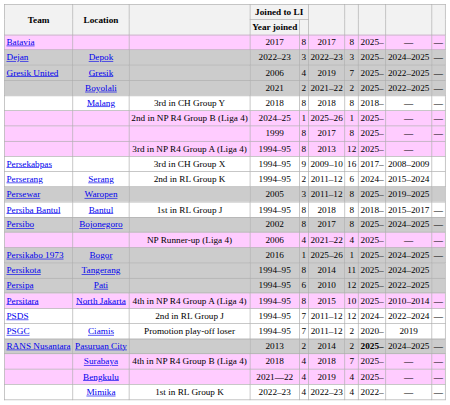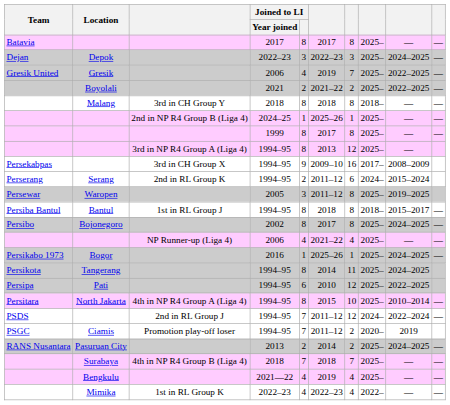 <table class="wikitable sortable" style="text-align: center; font-size: 90%;">
 <tr>
 <th rowspan="2">Team</th>
 <th rowspan="2">Location</th>
 <th rowspan="2"></th>
 <th colspan="2">Joined to LI</th>
 <th rowspan="2"></th>
 <th rowspan="2"></th>
 <th rowspan="2"></th>
 <th rowspan="2"></th>
 <th rowspan="2"></th>
 </tr>
 <tr>
 <th>Year joined</th>
 <th></th>
 </tr>
 <tr bgcolor="#ffccff">
 <td style="text-align: left;"><a href='#'>Batavia</a></td>
 <td></td>
 <td></td>
 <td>2017</td>
 <td>8</td>
 <td>2017</td>
 <td>8</td>
 <td>2025–</td>
 <td>—</td>
 <td>—</td>
 </tr>
 <tr bgcolor="#cccccc">
 <td style="text-align: left;"><a href='#'>Dejan</a></td>
 <td><a href='#'>Depok</a></td>
 <td></td>
 <td>2022–23</td>
 <td>3</td>
 <td>2022–23</td>
 <td>3</td>
 <td>2025–</td>
 <td>2024–2025</td>
 <td>—</td>
 </tr>
 <tr bgcolor="#cccccc">
 <td style="text-align: left;"><a href='#'>Gresik United</a></td>
 <td><a href='#'>Gresik</a></td>
 <td></td>
 <td>2006</td>
 <td>4</td>
 <td>2019</td>
 <td>7</td>
 <td>2025–</td>
 <td>2022–2025</td>
 <td>—</td>
 </tr>
 <tr bgcolor="#cccccc">
 <td style="text-align: left;"></td>
 <td><a href='#'>Boyolali</a></td>
 <td></td>
 <td>2021</td>
 <td>2</td>
 <td>2021–22</td>
 <td>2</td>
 <td>2025–</td>
 <td>2022–2025</td>
 <td>—</td>
 </tr>
 <tr bgcolor="#ffffff">
 <td style="text-align: left;"></td>
 <td><a href='#'>Malang</a></td>
 <td>3rd in CH Group Y</td>
 <td>2018</td>
 <td>8</td>
 <td>2018</td>
 <td>8</td>
 <td>2018–</td>
 <td>—</td>
 <td>—</td>
 </tr>
 <tr bgcolor="#ffccff">
 <td style="text-align: left;"></td>
 <td></td>
 <td>2nd in NP R4 Group B (Liga 4)</td>
 <td>2024–25</td>
 <td>1</td>
 <td>2025–26</td>
 <td>1</td>
 <td>2025–</td>
 <td>—</td>
 <td>—</td>
 </tr>
 <tr bgcolor="#ffccff">
 <td style="text-align: left;"></td>
 <td></td>
 <td></td>
 <td>1999</td>
 <td>8</td>
 <td>2017</td>
 <td>8</td>
 <td>2025–</td>
 <td>—</td>
 <td>—</td>
 </tr>
 <tr bgcolor="#ffccff">
 <td style="text-align: left;"></td>
 <td></td>
 <td>3rd in NP R4 Group A (Liga 4)</td>
 <td>1994–95</td>
 <td>8</td>
 <td>2013</td>
 <td>12</td>
 <td>2025–</td>
 <td>—</td>
 <td></td>
 </tr>
 <tr bgcolor="#ffffff">
 <td style="text-align: left;"><a href='#'>Persekabpas</a></td>
 <td></td>
 <td>3rd in CH Group X</td>
 <td>1994–95</td>
 <td>9</td>
 <td>2009–10</td>
 <td>16</td>
 <td>2017–</td>
 <td>2008–2009</td>
 <td></td>
 </tr>
 <tr bgcolor="#ffffff">
 <td style="text-align: left;"><a href='#'>Perserang</a></td>
 <td><a href='#'>Serang</a></td>
 <td>2nd in RL Group K</td>
 <td>1994–95</td>
 <td>2</td>
 <td>2011–12</td>
 <td>6</td>
 <td>2024–</td>
 <td>2015–2024</td>
 <td></td>
 </tr>
 <tr bgcolor="#cccccc">
 <td style="text-align: left;"><a href='#'>Persewar</a></td>
 <td><a href='#'>Waropen</a></td>
 <td></td>
 <td>2005</td>
 <td>3</td>
 <td>2011–12</td>
 <td>8</td>
 <td>2025–</td>
 <td>2019–2025</td>
 <td></td>
 </tr>
 <tr bgcolor="#ffffff">
 <td style="text-align: left;"><a href='#'>Persiba Bantul</a></td>
 <td><a href='#'>Bantul</a></td>
 <td>1st in RL Group J</td>
 <td>1994–95</td>
 <td>8</td>
 <td>2018</td>
 <td>8</td>
 <td>2018–</td>
 <td>2015–2017</td>
 <td>—</td>
 </tr>
 <tr bgcolor="#cccccc">
 <td style="text-align: left;"><a href='#'>Persibo</a></td>
 <td><a href='#'>Bojonegoro</a></td>
 <td></td>
 <td>2002</td>
 <td>8</td>
 <td>2017</td>
 <td>8</td>
 <td>2025–</td>
 <td>2024–2025</td>
 <td>—</td>
 </tr>
 <tr bgcolor="#ffccff">
 <td style="text-align: left;"></td>
 <td></td>
 <td>NP Runner-up (Liga 4)</td>
 <td>2006</td>
 <td>4</td>
 <td>2021–22</td>
 <td>4</td>
 <td>2025–</td>
 <td>—</td>
 <td>—</td>
 </tr>
 <tr bgcolor="#cccccc">
 <td style="text-align: left;"><a href='#'>Persikabo 1973</a></td>
 <td><a href='#'>Bogor</a></td>
 <td></td>
 <td>2016</td>
 <td>1</td>
 <td>2025–26</td>
 <td>1</td>
 <td>2025–</td>
 <td>2024–2025</td>
 <td>—</td>
 </tr>
 <tr bgcolor="#cccccc">
 <td style="text-align: left;"><a href='#'>Persikota</a></td>
 <td><a href='#'>Tangerang</a></td>
 <td></td>
 <td>1994–95</td>
 <td>8</td>
 <td>2014</td>
 <td>11</td>
 <td>2025–</td>
 <td>2024–2025</td>
 <td></td>
 </tr>
 <tr bgcolor="#cccccc">
 <td style="text-align: left;"><a href='#'>Persipa</a></td>
 <td><a href='#'>Pati</a></td>
 <td></td>
 <td>1994–95</td>
 <td>6</td>
 <td>2010</td>
 <td>12</td>
 <td>2025–</td>
 <td>2022–2025</td>
 <td></td>
 </tr>
 <tr bgcolor="#ffccff">
 <td style="text-align: left;"><a href='#'>Persitara</a></td>
 <td><a href='#'>North Jakarta</a></td>
 <td>4th in NP R4 Group A (Liga 4)</td>
 <td>1994–95</td>
 <td>8</td>
 <td>2015</td>
 <td>10</td>
 <td>2025–</td>
 <td>2010–2014</td>
 <td>—</td>
 </tr>
 <tr bgcolor="#ffffff">
 <td style="text-align: left;"><a href='#'>PSDS</a></td>
 <td></td>
 <td>2nd in RL Group J</td>
 <td>1994–95</td>
 <td>7</td>
 <td>2011–12</td>
 <td>12</td>
 <td>2024–</td>
 <td>2022–2024</td>
 <td>—</td>
 </tr>
 <tr bgcolor="#ffffff">
 <td style="text-align: left;"><a href='#'>PSGC</a></td>
 <td><a href='#'>Ciamis</a></td>
 <td>Promotion play-off loser</td>
 <td>1994–95</td>
 <td>7</td>
 <td>2011–12</td>
 <td>2</td>
 <td>2020–</td>
 <td>2019</td>
 <td></td>
 </tr>
 <tr bgcolor="#cccccc">
 <td style="text-align: left;"><a href='#'>RANS Nusantara</a></td>
 <td><a href='#'>Pasuruan City</a></td>
 <td></td>
 <td>2013</td>
 <td>2</td>
 <td>2014</td>
 <td>2</td>
-<td><strong>2025–</strong></td>
+<td>2025–</td>
 <td>2024–2025</td>
 <td>—</td>
 </tr>
 <tr bgcolor="#ffccff">
 <td style="text-align: left;"></td>
 <td><a href='#'>Surabaya</a></td>
 <td>4th in NP R4 Group B (Liga 4)</td>
 <td>2018</td>
-<td>4</td>
+<td>7</td>
 <td>2018</td>
 <td>7</td>
 <td>2025–</td>
 <td>—</td>
 <td>—</td>
 </tr>
 <tr bgcolor="#ffccff">
 <td style="text-align: left;"></td>
 <td><a href='#'>Bengkulu</a></td>
 <td></td>
 <td>2021—22</td>
 <td>4</td>
 <td>2019</td>
 <td>4</td>
 <td>2025–</td>
 <td>—</td>
 <td>—</td>
 </tr>
 <tr bgcolor="#ffffff">
 <td style="text-align: left;"></td>
 <td><a href='#'>Mimika</a></td>
 <td>1st in RL Group K</td>
 <td>2022–23</td>
 <td>4</td>
 <td>2022–23</td>
 <td>4</td>
 <td>2022–</td>
 <td>—</td>
 <td>—</td>
 </tr>
 </table>
